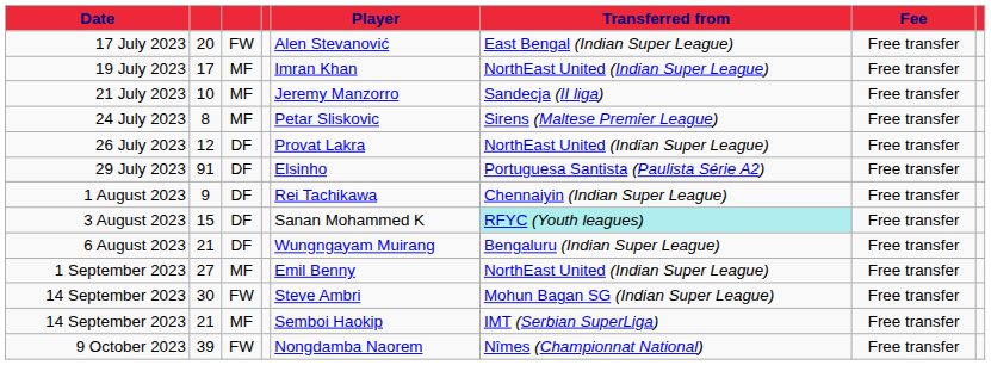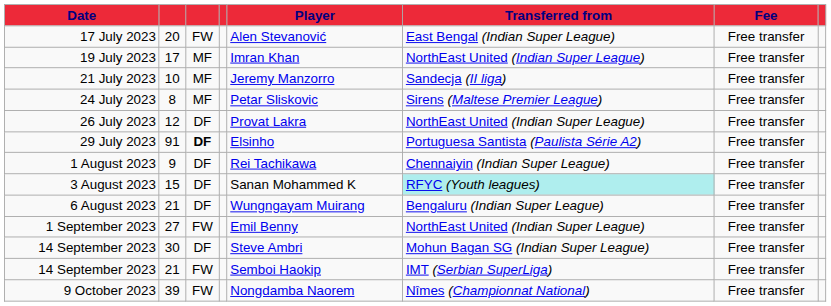 <table class="wikitable sortable" style="text-align:center; font-size:90%; width:100%;">
 <tr>
 <th style="background-color:#ED2939; color:#000080;">Date</th>
 <th style="background-color:#ED2939; color:#000080;"></th>
 <th style="background-color:#ED2939; color:#000080;"></th>
 <th style="background-color:#ED2939; color:#000080;"></th>
 <th style="background-color:#ED2939; color:#000080;">Player</th>
 <th style="background-color:#ED2939; color:#000080;">Transferred from</th>
 <th style="background-color:#ED2939; color:#000080;">Fee</th>
 <th style="background-color:#ED2939; color:#000080;" class="unsortable"></th>
 </tr>
 <tr>
 <td style="text-align:right;">17 July 2023</td>
 <td>20</td>
 <td>FW</td>
 <td></td>
 <td style="text-align:left;"><a href='#'>Alen Stevanović</a></td>
 <td style="text-align:left;"> <a href='#'>East Bengal</a> <em>(Indian Super League)</em></td>
 <td>Free transfer</td>
 <td></td>
 </tr>
 <tr>
 <td style="text-align:right;">19 July 2023</td>
 <td>17</td>
 <td>MF</td>
 <td></td>
 <td style="text-align:left;"><a href='#'>Imran Khan</a></td>
 <td style="text-align:left;"> <a href='#'>NorthEast United</a> <em>(<a href='#'>Indian Super League</a>)</em></td>
 <td>Free transfer</td>
 <td></td>
 </tr>
 <tr>
 <td style="text-align:right;">21 July 2023</td>
 <td>10</td>
 <td>MF</td>
 <td></td>
 <td style="text-align:left;"><a href='#'>Jeremy Manzorro</a></td>
 <td style="text-align:left;"> <a href='#'>Sandecja</a> <em>(<a href='#'>II liga</a>)</em></td>
 <td>Free transfer</td>
 <td></td>
 </tr>
 <tr>
 <td style="text-align:right;">24 July 2023</td>
 <td>8</td>
 <td>MF</td>
 <td></td>
 <td style="text-align:left;"><a href='#'>Petar Sliskovic</a></td>
 <td style="text-align:left;"> <a href='#'>Sirens</a> <em>(<a href='#'>Maltese Premier League</a>)</em></td>
 <td>Free transfer</td>
 <td></td>
 </tr>
 <tr>
 <td style="text-align:right;">26 July 2023</td>
 <td>12</td>
 <td>DF</td>
 <td></td>
 <td style="text-align:left;"><a href='#'>Provat Lakra</a></td>
 <td style="text-align:left;"> <a href='#'>NorthEast United</a> <em>(Indian Super League)</em></td>
 <td>Free transfer</td>
 <td></td>
 </tr>
 <tr>
 <td style="text-align:right;">29 July 2023</td>
 <td>91</td>
-<td>DF</td>
+<td><strong>DF</strong></td>
 <td></td>
 <td style="text-align:left;"><a href='#'>Elsinho</a></td>
 <td style="text-align:left;"> <a href='#'>Portuguesa Santista</a> <em>(<a href='#'>Paulista Série A2</a>)</em></td>
 <td>Free transfer</td>
 <td></td>
 </tr>
 <tr>
 <td style="text-align:right;">1 August 2023</td>
 <td>9</td>
 <td>DF</td>
 <td></td>
 <td style="text-align:left;"><a href='#'>Rei Tachikawa</a></td>
 <td style="text-align:left;"> <a href='#'>Chennaiyin</a> <em>(Indian Super League)</em></td>
 <td>Free transfer</td>
 <td></td>
 </tr>
 <tr>
 <td style="text-align:right;">3 August 2023</td>
 <td>15</td>
 <td>DF</td>
 <td></td>
 <td style="text-align:left;">Sanan Mohammed K</td>
 <td style="background: paleturquoise; text-align:left;"> <a href='#'>RFYC</a> <em>(Youth leagues)</em></td>
 <td>Free transfer</td>
 <td></td>
 </tr>
 <tr>
 <td style="text-align:right;">6 August 2023</td>
 <td>21</td>
 <td>DF</td>
 <td></td>
 <td style="text-align:left;"><a href='#'>Wungngayam Muirang</a></td>
 <td style="text-align:left;"> <a href='#'>Bengaluru</a> <em>(Indian Super League)</em></td>
 <td>Free transfer</td>
 <td></td>
 </tr>
 <tr>
 <td style="text-align:right;">1 September 2023</td>
 <td>27</td>
-<td>MF</td>
+<td>FW</td>
 <td></td>
 <td style="text-align:left;"><a href='#'>Emil Benny</a></td>
 <td style="text-align:left;"> <a href='#'>NorthEast United</a> <em>(Indian Super League)</em></td>
 <td>Free transfer</td>
 <td></td>
 </tr>
 <tr>
 <td style="text-align:right;">14 September 2023</td>
 <td>30</td>
-<td>FW</td>
+<td>DF</td>
 <td></td>
 <td style="text-align:left;"><a href='#'>Steve Ambri</a></td>
 <td style="text-align:left;"> <a href='#'>Mohun Bagan SG</a> <em>(Indian Super League)</em></td>
 <td>Free transfer</td>
 <td></td>
 </tr>
 <tr>
 <td style="text-align:right;">14 September 2023</td>
 <td>21</td>
-<td>MF</td>
+<td>FW</td>
 <td></td>
 <td style="text-align:left;"><a href='#'>Semboi Haokip</a></td>
 <td style="text-align:left;"> <a href='#'>IMT</a> <em>(<a href='#'>Serbian SuperLiga</a>)</em></td>
 <td>Free transfer</td>
 <td></td>
 </tr>
 <tr>
 <td style="text-align:right;">9 October 2023</td>
 <td>39</td>
 <td>FW</td>
 <td></td>
 <td style="text-align:left;"><a href='#'>Nongdamba Naorem</a></td>
 <td style="text-align:left;"> <a href='#'>Nîmes</a> <em>(<a href='#'>Championnat National</a>)</em></td>
 <td>Free transfer</td>
 <td></td>
 </tr>
 </table>
